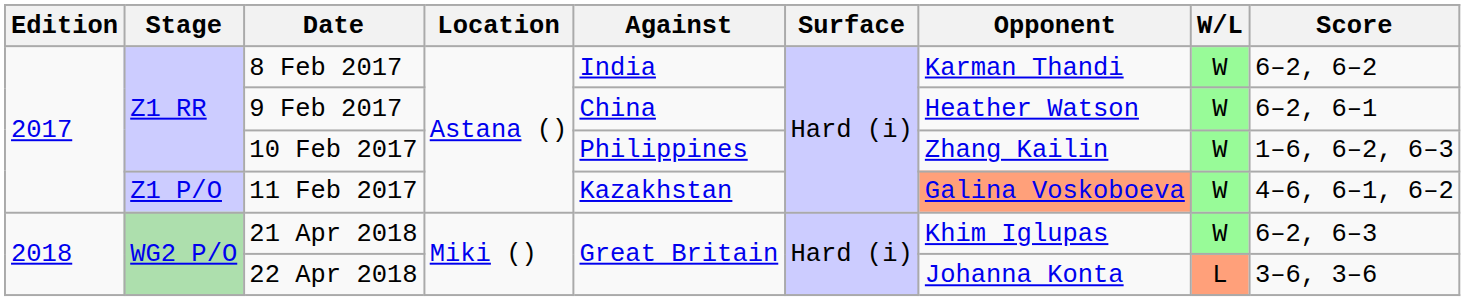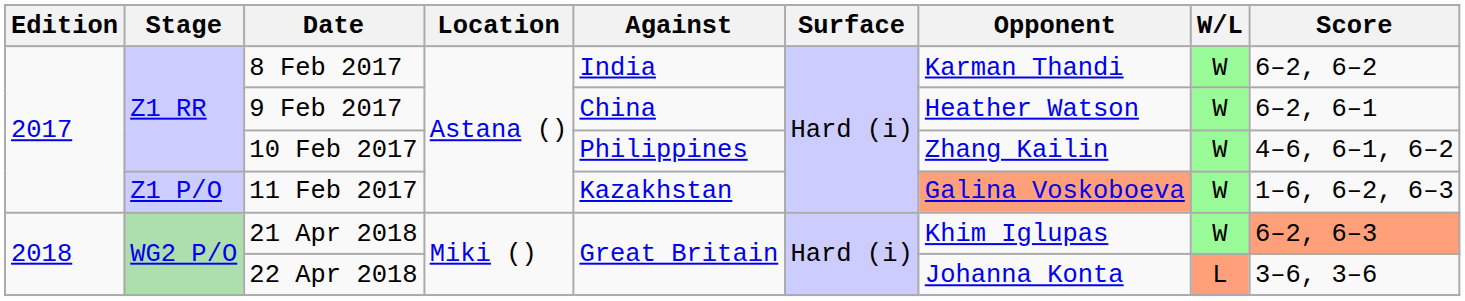 <table class=wikitable>
 <tr>
 <th>Edition</th>
 <th>Stage</th>
 <th>Date</th>
 <th>Location</th>
 <th>Against</th>
 <th>Surface</th>
 <th>Opponent</th>
 <th>W/L</th>
 <th>Score</th>
 </tr>
 <tr>
 <td rowspan="4"><a href='#'>2017</a></td>
 <td rowspan="3" bgcolor=#ccf><a href='#'>Z1 RR</a></td>
 <td>8 Feb 2017</td>
 <td rowspan="4"><a href='#'>Astana</a> ()</td>
 <td rowspan="1"> <a href='#'>India</a></td>
 <td rowspan="4" style="background:#ccf;">Hard (i)</td>
 <td><a href='#'>Karman Thandi</a></td>
 <td style="text-align:center; background:#98fb98;">W</td>
 <td>6–2, 6–2</td>
 </tr>
 <tr>
 <td>9 Feb 2017</td>
 <td> <a href='#'>China</a></td>
 <td><a href='#'>Heather Watson</a></td>
 <td style="text-align:center; background:#98fb98;">W</td>
 <td>6–2, 6–1</td>
 </tr>
 <tr>
 <td>10 Feb 2017</td>
 <td> <a href='#'>Philippines</a></td>
 <td><a href='#'>Zhang Kailin</a></td>
 <td style="text-align:center; background:#98fb98;">W</td>
-<td>1–6, 6–2, 6–3</td>
+<td>4–6, 6–1, 6–2</td>
 </tr>
 <tr>
 <td bgcolor=#ccf><a href='#'>Z1 P/O</a></td>
 <td>11 Feb 2017</td>
 <td> <a href='#'>Kazakhstan</a></td>
 <td style="background: lightsalmon;"><a href='#'>Galina Voskoboeva</a></td>
 <td style="text-align:center; background:#98fb98;">W</td>
-<td>4–6, 6–1, 6–2</td>
+<td>1–6, 6–2, 6–3</td>
 </tr>
 <tr>
 <td rowspan="2"><a href='#'>2018</a></td>
 <td rowspan="2" bgcolor=addfad><a href='#'>WG2 P/O</a></td>
 <td>21 Apr 2018</td>
 <td rowspan="2"><a href='#'>Miki</a> ()</td>
 <td rowspan="2"> <a href='#'>Great Britain</a></td>
 <td rowspan="2" style="background:#ccf;">Hard (i)</td>
 <td><a href='#'>Khim Iglupas</a></td>
 <td style="text-align:center; background:#98fb98;">W</td>
-<td>6–2, 6–3</td>
+<td style="background: lightsalmon;">6–2, 6–3</td>
 </tr>
 <tr>
 <td>22 Apr 2018</td>
 <td><a href='#'>Johanna Konta</a></td>
 <td style="text-align:center; background:#ffa07a;">L</td>
 <td>3–6, 3–6</td>
 </tr>
 </table>
